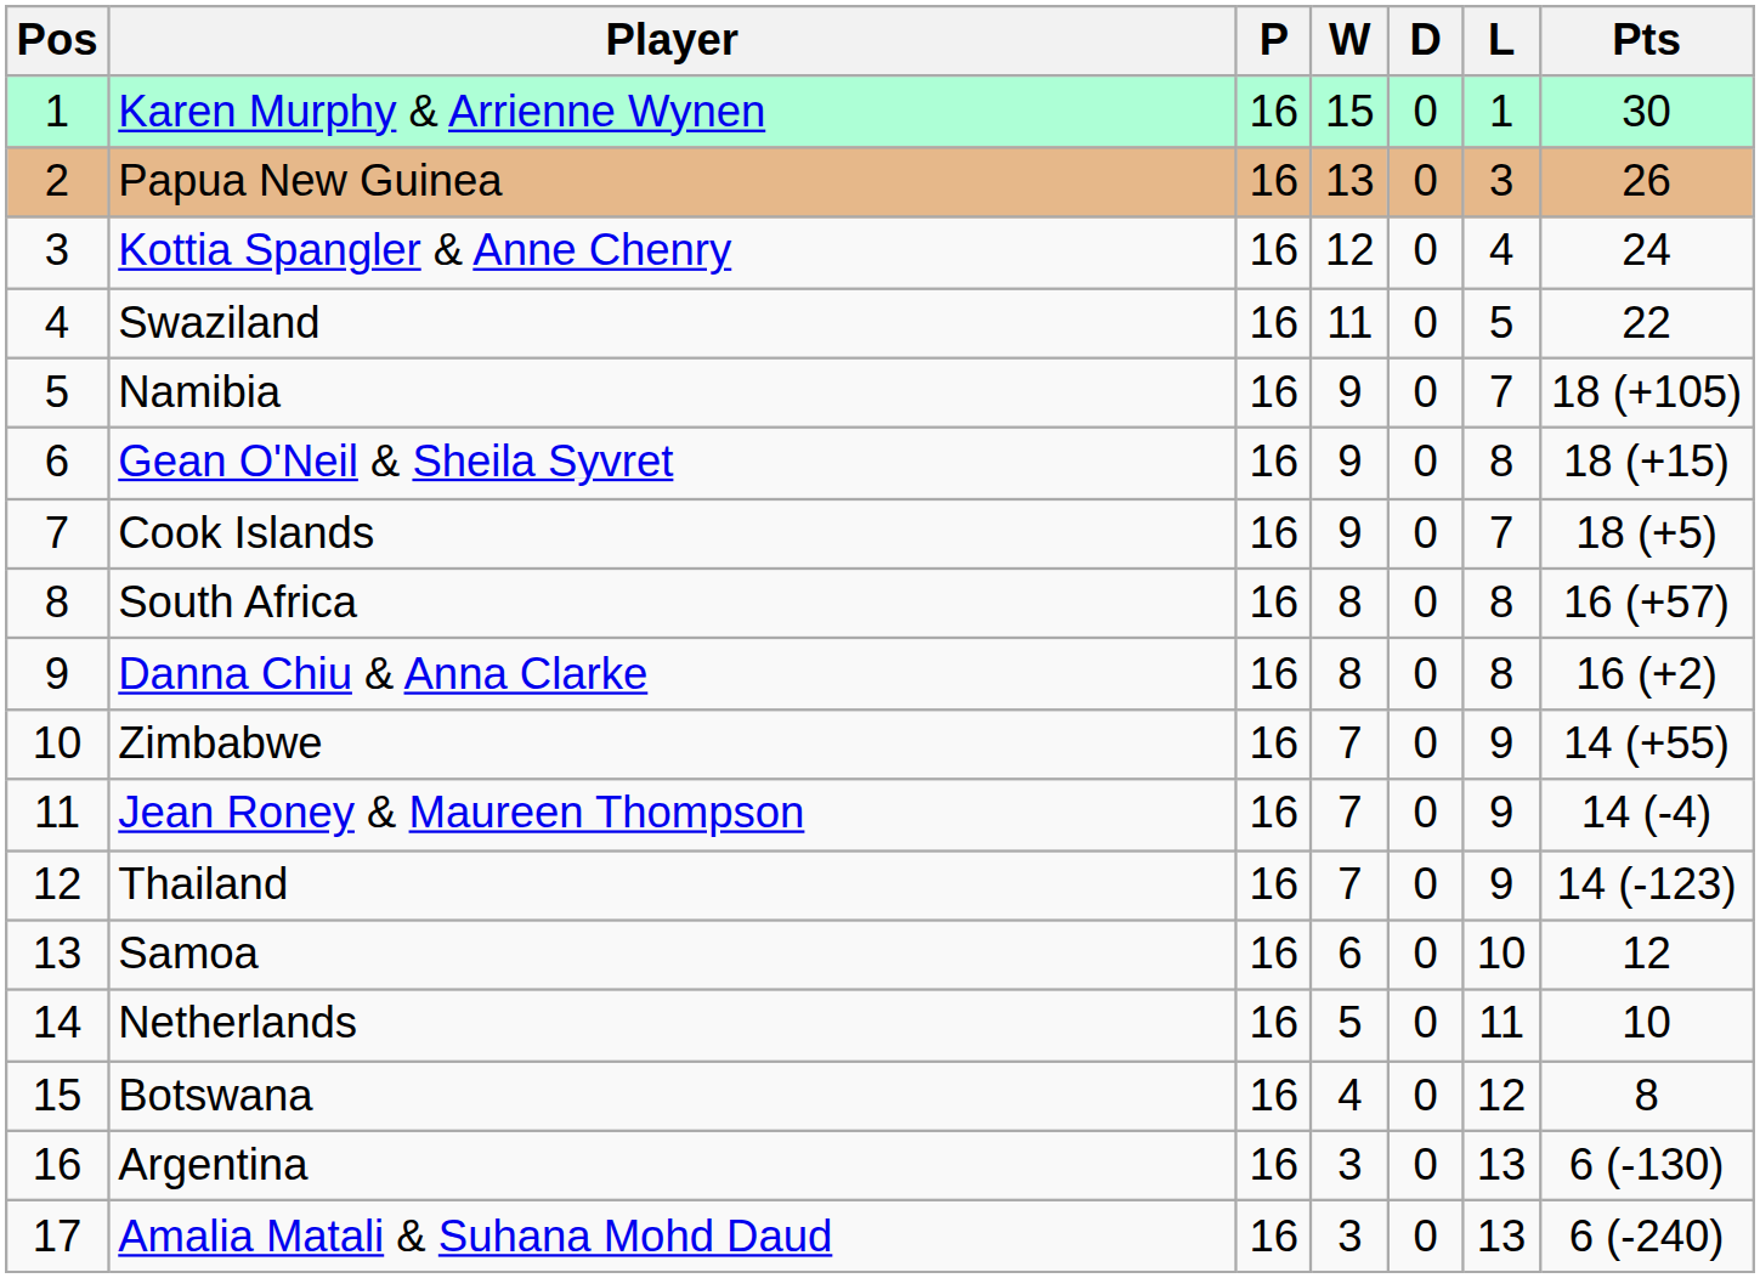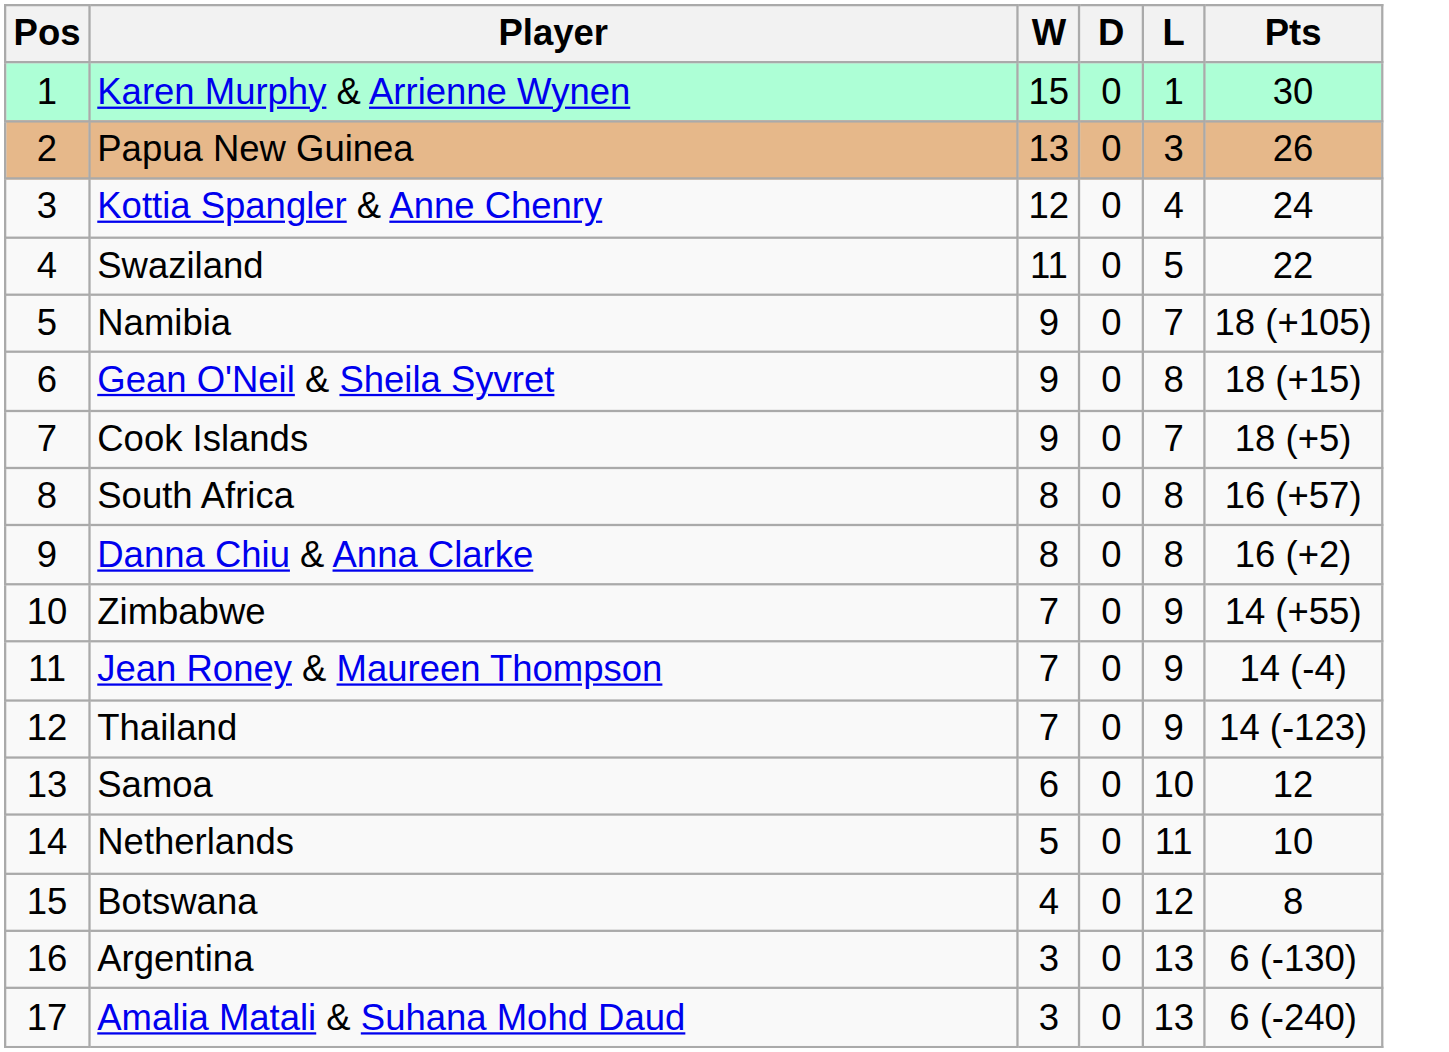 <table class="wikitable" style="font-size: 100%">
 <tr>
 <th width=20>Pos</th>
 <th width=400>Player</th>
-<th width=20>P</th>
 <th width=20>W</th>
 <th width=20>D</th>
 <th width=20>L</th>
 <th width=70>Pts</th>
 </tr>
 <tr align=center style="background: #ADFFD6;">
 <td>1</td>
 <td align="left"> <a href='#'>Karen Murphy</a> & <a href='#'>Arrienne Wynen</a></td>
-<td>16</td>
 <td>15</td>
 <td>0</td>
 <td>1</td>
 <td>30</td>
 </tr>
 <tr align=center style="background: #E6B88A;">
 <td>2</td>
 <td align="left"> Papua New Guinea</td>
-<td>16</td>
 <td>13</td>
 <td>0</td>
 <td>3</td>
 <td>26</td>
 </tr>
 <tr align=center>
 <td>3</td>
 <td align="left"> <a href='#'>Kottia Spangler</a> & <a href='#'>Anne Chenry</a></td>
-<td>16</td>
 <td>12</td>
 <td>0</td>
 <td>4</td>
 <td>24</td>
 </tr>
 <tr align=center>
 <td>4</td>
 <td align="left"> Swaziland</td>
-<td>16</td>
 <td>11</td>
 <td>0</td>
 <td>5</td>
 <td>22</td>
 </tr>
 <tr align=center>
 <td>5</td>
 <td align="left"> Namibia</td>
-<td>16</td>
 <td>9</td>
 <td>0</td>
 <td>7</td>
 <td>18 (+105)</td>
 </tr>
 <tr align=center>
 <td>6</td>
 <td align="left"> <a href='#'>Gean O'Neil</a> & <a href='#'>Sheila Syvret</a></td>
-<td>16</td>
 <td>9</td>
 <td>0</td>
 <td>8</td>
 <td>18 (+15)</td>
 </tr>
 <tr align=center>
 <td>7</td>
 <td align="left"> Cook Islands</td>
-<td>16</td>
 <td>9</td>
 <td>0</td>
 <td>7</td>
 <td>18 (+5)</td>
 </tr>
 <tr align=center>
 <td>8</td>
 <td align="left"> South Africa</td>
-<td>16</td>
 <td>8</td>
 <td>0</td>
 <td>8</td>
 <td>16 (+57)</td>
 </tr>
 <tr align=center>
 <td>9</td>
 <td align="left"> <a href='#'>Danna Chiu</a> & <a href='#'>Anna Clarke</a></td>
-<td>16</td>
 <td>8</td>
 <td>0</td>
 <td>8</td>
 <td>16 (+2)</td>
 </tr>
 <tr align=center>
 <td>10</td>
 <td align="left"> Zimbabwe</td>
-<td>16</td>
 <td>7</td>
 <td>0</td>
 <td>9</td>
 <td>14 (+55)</td>
 </tr>
 <tr align=center>
 <td>11</td>
 <td align="left"> <a href='#'>Jean Roney</a> & <a href='#'>Maureen Thompson</a></td>
-<td>16</td>
 <td>7</td>
 <td>0</td>
 <td>9</td>
 <td>14 (-4)</td>
 </tr>
 <tr align=center>
 <td>12</td>
 <td align="left"> Thailand</td>
-<td>16</td>
 <td>7</td>
 <td>0</td>
 <td>9</td>
 <td>14 (-123)</td>
 </tr>
 <tr align=center>
 <td>13</td>
 <td align="left"> Samoa</td>
-<td>16</td>
 <td>6</td>
 <td>0</td>
 <td>10</td>
 <td>12</td>
 </tr>
 <tr align=center>
 <td>14</td>
 <td align="left"> Netherlands</td>
-<td>16</td>
 <td>5</td>
 <td>0</td>
 <td>11</td>
 <td>10</td>
 </tr>
 <tr align=center>
 <td>15</td>
 <td align="left"> Botswana</td>
-<td>16</td>
 <td>4</td>
 <td>0</td>
 <td>12</td>
 <td>8</td>
 </tr>
 <tr align=center>
 <td>16</td>
 <td align="left"> Argentina</td>
-<td>16</td>
 <td>3</td>
 <td>0</td>
 <td>13</td>
 <td>6 (-130)</td>
 </tr>
 <tr align=center>
 <td>17</td>
 <td align="left"> <a href='#'>Amalia Matali</a> & <a href='#'>Suhana Mohd Daud</a></td>
-<td>16</td>
 <td>3</td>
 <td>0</td>
 <td>13</td>
 <td>6 (-240)</td>
 </tr>
 </table>
